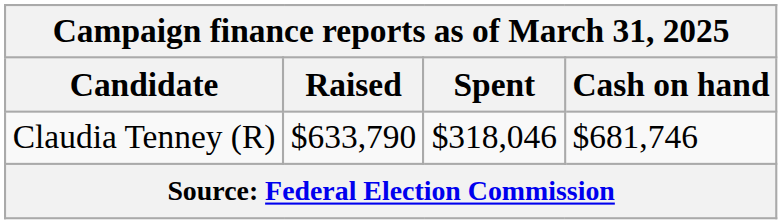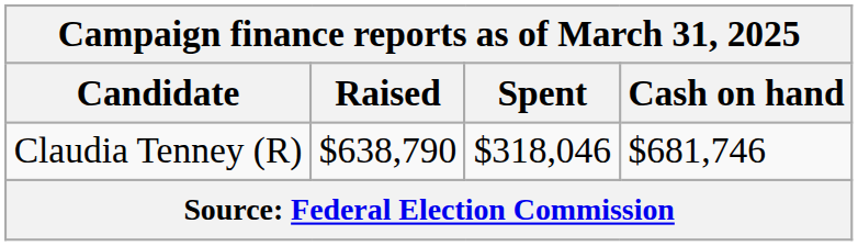 <table class="wikitable sortable">
 <tr>
 <th colspan=4>Campaign finance reports as of March 31, 2025</th>
 </tr>
 <tr style="text-align:center;">
 <th>Candidate</th>
 <th>Raised</th>
 <th>Spent</th>
 <th>Cash on hand</th>
 </tr>
 <tr>
 <td>Claudia Tenney (R)</td>
-<td>$633,790</td>
+<td>$638,790</td>
 <td>$318,046</td>
 <td>$681,746</td>
 </tr>
 <tr>
 <th colspan="4"><small>Source: <a href='#'>Federal Election Commission</a></small></th>
 </tr>
 </table>
